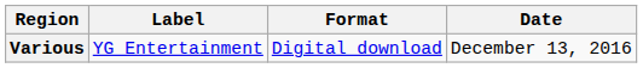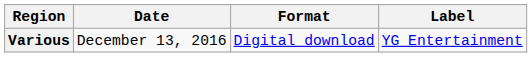 <table class="wikitable plainrowheaders">
 <tr>
 <th scope="col">Region</th>
+<th scope="col">Date</th>
+<th scope="col">Format</th>
 <th scope="col">Label</th>
-<th scope="col">Format</th>
-<th scope="col">Date</th>
 </tr>
 <tr>
 <th scope="row">Various</th>
+<td>December 13, 2016</td>
+<td><a href='#'>Digital download</a></td>
 <td><a href='#'>YG Entertainment</a></td>
-<td><a href='#'>Digital download</a></td>
-<td>December 13, 2016</td>
 </tr>
 </table>
